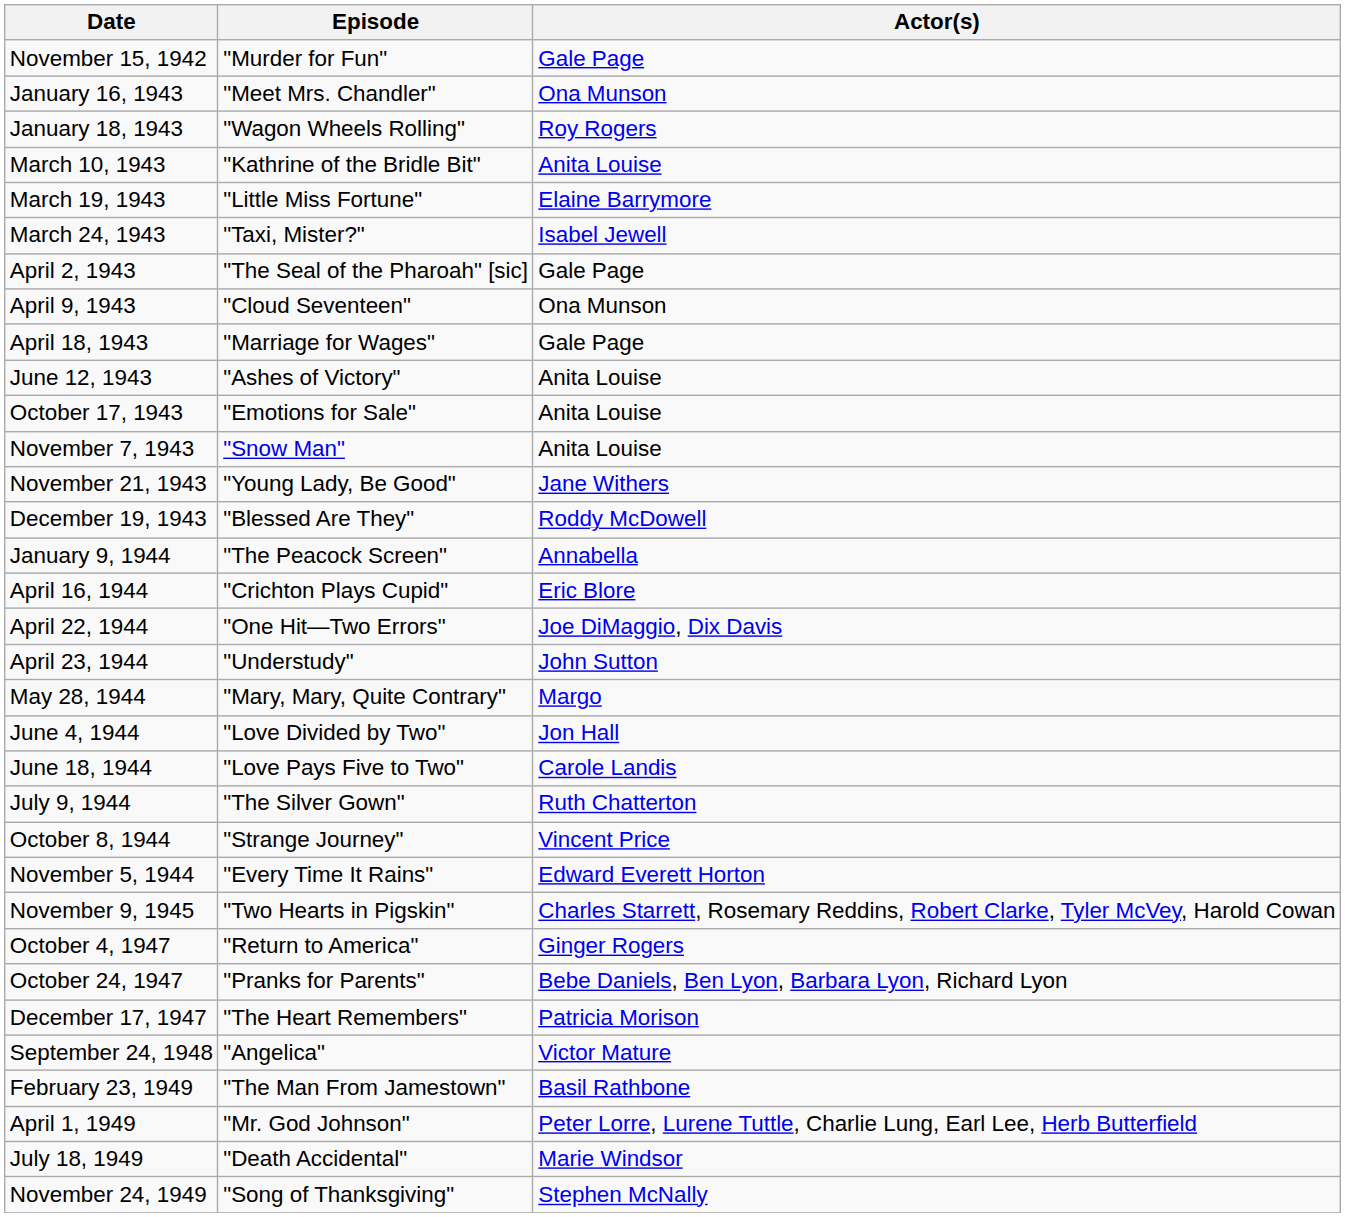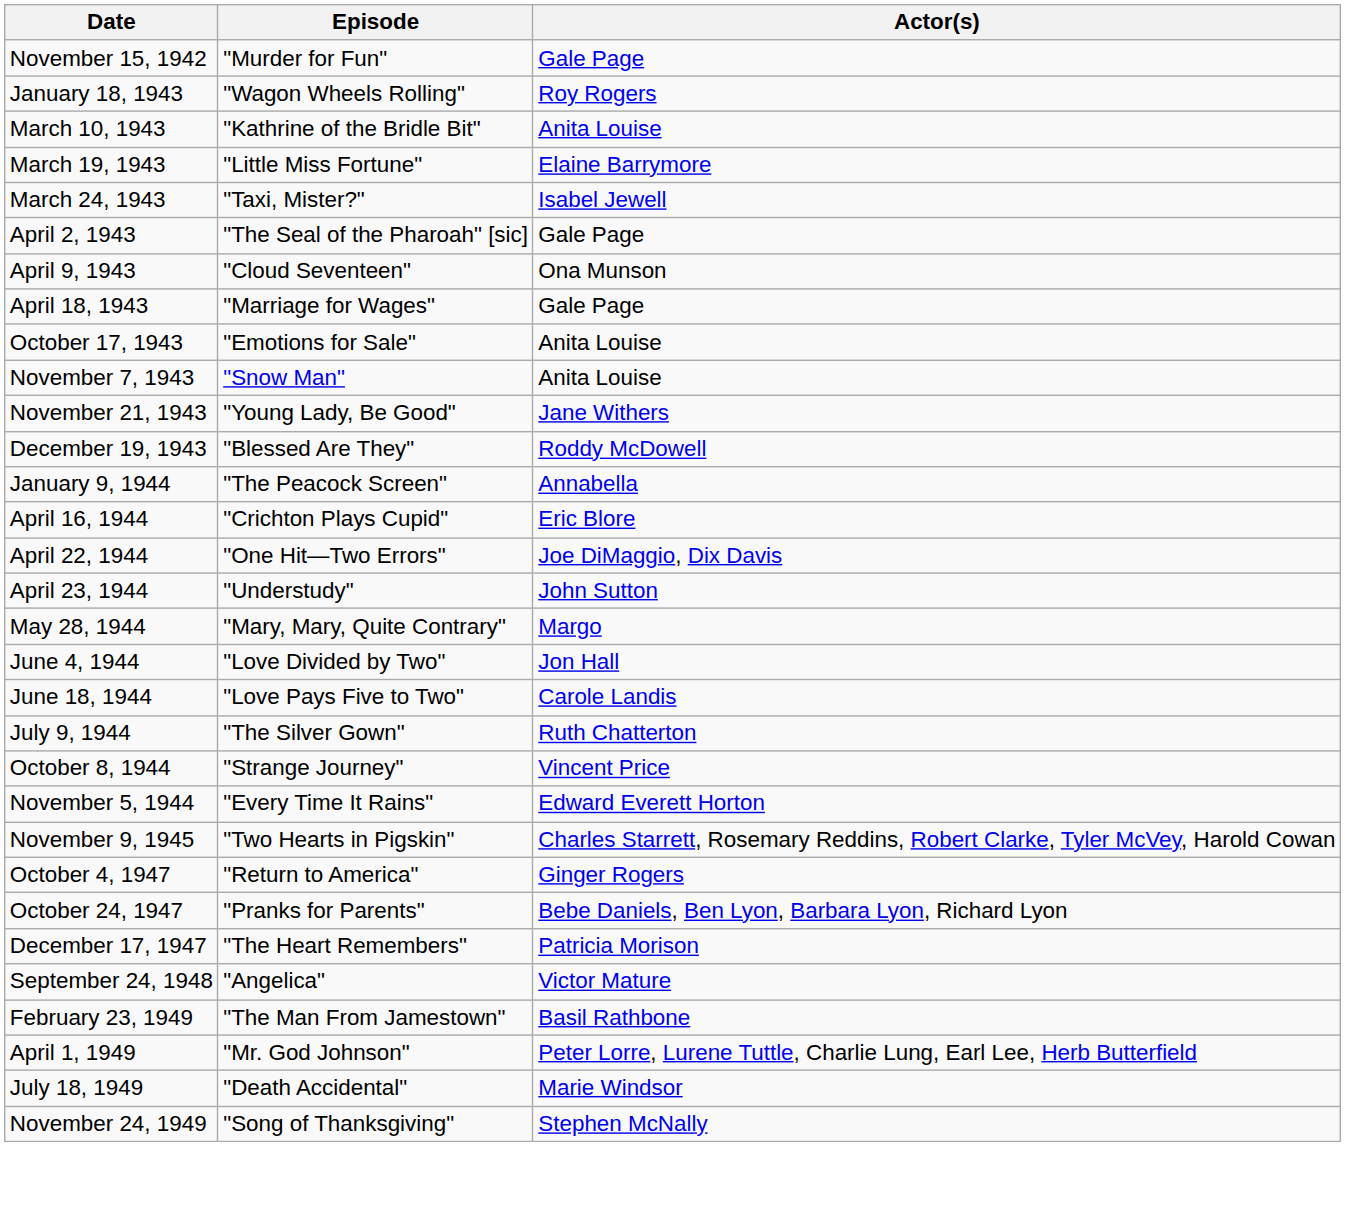 <table class="wikitable">
 <tr>
 <th>Date</th>
 <th>Episode</th>
 <th>Actor(s)</th>
 </tr>
 <tr>
 <td>November 15, 1942</td>
 <td>"Murder for Fun"</td>
 <td><a href='#'>Gale Page</a></td>
-</tr>
-<tr>
-<td>January 16, 1943</td>
-<td>"Meet Mrs. Chandler"</td>
-<td><a href='#'>Ona Munson</a></td>
 </tr>
 <tr>
 <td>January 18, 1943</td>
 <td>"Wagon Wheels Rolling"</td>
 <td><a href='#'>Roy Rogers</a></td>
 </tr>
 <tr>
 <td>March 10, 1943</td>
 <td>"Kathrine of the Bridle Bit"</td>
 <td><a href='#'>Anita Louise</a></td>
 </tr>
 <tr>
 <td>March 19, 1943</td>
 <td>"Little Miss Fortune"</td>
 <td><a href='#'>Elaine Barrymore</a></td>
 </tr>
 <tr>
 <td>March 24, 1943</td>
 <td>"Taxi, Mister?"</td>
 <td><a href='#'>Isabel Jewell</a></td>
 </tr>
 <tr>
 <td>April 2, 1943</td>
 <td>"The Seal of the Pharoah" [sic]</td>
 <td>Gale Page</td>
 </tr>
 <tr>
 <td>April 9, 1943</td>
 <td>"Cloud Seventeen"</td>
 <td>Ona Munson</td>
 </tr>
 <tr>
 <td>April 18, 1943</td>
 <td>"Marriage for Wages"</td>
 <td>Gale Page</td>
-</tr>
-<tr>
-<td>June 12, 1943</td>
-<td>"Ashes of Victory"</td>
-<td>Anita Louise</td>
 </tr>
 <tr>
 <td>October 17, 1943</td>
 <td>"Emotions for Sale"</td>
 <td>Anita Louise</td>
 </tr>
 <tr>
 <td>November 7, 1943</td>
 <td><a href='#'>"Snow Man"</a></td>
 <td>Anita Louise</td>
 </tr>
 <tr>
 <td>November 21, 1943</td>
 <td>"Young Lady, Be Good"</td>
 <td><a href='#'>Jane Withers</a></td>
 </tr>
 <tr>
 <td>December 19, 1943</td>
 <td>"Blessed Are They"</td>
 <td><a href='#'>Roddy McDowell</a></td>
 </tr>
 <tr>
 <td>January 9, 1944</td>
 <td>"The Peacock Screen"</td>
 <td><a href='#'>Annabella</a></td>
 </tr>
 <tr>
 <td>April 16, 1944</td>
 <td>"Crichton Plays Cupid"</td>
 <td><a href='#'>Eric Blore</a></td>
 </tr>
 <tr>
 <td>April 22, 1944</td>
 <td>"One Hit—Two Errors"</td>
 <td><a href='#'>Joe DiMaggio</a>, <a href='#'>Dix Davis</a></td>
 </tr>
 <tr>
 <td>April 23, 1944</td>
 <td>"Understudy"</td>
 <td><a href='#'>John Sutton</a></td>
 </tr>
 <tr>
 <td>May 28, 1944</td>
 <td>"Mary, Mary, Quite Contrary"</td>
 <td><a href='#'>Margo</a></td>
 </tr>
 <tr>
 <td>June 4, 1944</td>
 <td>"Love Divided by Two"</td>
 <td><a href='#'>Jon Hall</a></td>
 </tr>
 <tr>
 <td>June 18, 1944</td>
 <td>"Love Pays Five to Two"</td>
 <td><a href='#'>Carole Landis</a></td>
 </tr>
 <tr>
 <td>July 9, 1944</td>
 <td>"The Silver Gown"</td>
 <td><a href='#'>Ruth Chatterton</a></td>
 </tr>
 <tr>
 <td>October 8, 1944</td>
 <td>"Strange Journey"</td>
 <td><a href='#'>Vincent Price</a></td>
 </tr>
 <tr>
 <td>November 5, 1944</td>
 <td>"Every Time It Rains"</td>
 <td><a href='#'>Edward Everett Horton</a></td>
 </tr>
 <tr>
 <td>November 9, 1945</td>
 <td>"Two Hearts in Pigskin"</td>
 <td><a href='#'>Charles Starrett</a>, Rosemary Reddins, <a href='#'>Robert Clarke</a>, <a href='#'>Tyler McVey</a>, Harold Cowan</td>
 </tr>
 <tr>
 <td>October 4, 1947</td>
 <td>"Return to America"</td>
 <td><a href='#'>Ginger Rogers</a></td>
 </tr>
 <tr>
 <td>October 24, 1947</td>
 <td>"Pranks for Parents"</td>
 <td><a href='#'>Bebe Daniels</a>, <a href='#'>Ben Lyon</a>, <a href='#'>Barbara Lyon</a>, Richard Lyon</td>
 </tr>
 <tr>
 <td>December 17, 1947</td>
 <td>"The Heart Remembers"</td>
 <td><a href='#'>Patricia Morison</a></td>
 </tr>
 <tr>
 <td>September 24, 1948</td>
 <td>"Angelica"</td>
 <td><a href='#'>Victor Mature</a></td>
 </tr>
 <tr>
 <td>February 23, 1949</td>
 <td>"The Man From Jamestown"</td>
 <td><a href='#'>Basil Rathbone</a></td>
 </tr>
 <tr>
 <td>April 1, 1949</td>
 <td>"Mr. God Johnson"</td>
 <td><a href='#'>Peter Lorre</a>, <a href='#'>Lurene Tuttle</a>, Charlie Lung, Earl Lee, <a href='#'>Herb Butterfield</a></td>
 </tr>
 <tr>
 <td>July 18, 1949</td>
 <td>"Death Accidental"</td>
 <td><a href='#'>Marie Windsor</a></td>
 </tr>
 <tr>
 <td>November 24, 1949</td>
 <td>"Song of Thanksgiving"</td>
 <td><a href='#'>Stephen McNally</a></td>
 </tr>
 </table>
